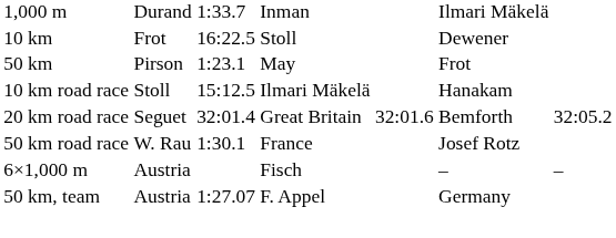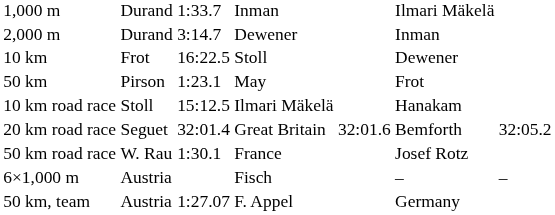 <table>
 <tr>
 <td>1,000 m </td>
 <td> Durand</td>
 <td>1:33.7</td>
 <td> Inman</td>
 <td></td>
 <td> Ilmari Mäkelä</td>
+<td></td>
+</tr>
+<tr>
+<td>2,000 m </td>
+<td> Durand</td>
+<td>3:14.7</td>
+<td> Dewener</td>
+<td></td>
+<td> Inman</td>
 <td></td>
 </tr>
 <tr>
 <td>10 km </td>
 <td> Frot</td>
 <td>16:22.5</td>
 <td> Stoll</td>
 <td></td>
 <td> Dewener</td>
 <td></td>
 </tr>
 <tr>
 <td>50 km </td>
 <td> Pirson</td>
 <td>1:23.1</td>
 <td> May</td>
 <td></td>
 <td> Frot</td>
 <td></td>
 </tr>
 <tr>
 <td>10 km road race </td>
 <td> Stoll</td>
 <td>15:12.5</td>
 <td> Ilmari Mäkelä</td>
 <td></td>
 <td> Hanakam</td>
 <td></td>
 </tr>
 <tr>
 <td>20 km road race </td>
 <td> Seguet</td>
 <td>32:01.4</td>
 <td> Great Britain</td>
 <td>32:01.6</td>
 <td> Bemforth</td>
 <td>32:05.2</td>
 </tr>
 <tr>
 <td>50 km road race </td>
 <td> W. Rau</td>
 <td>1:30.1</td>
 <td> France</td>
 <td></td>
 <td> Josef Rotz</td>
 <td></td>
 </tr>
 <tr>
 <td>6×1,000 m </td>
 <td> Austria</td>
 <td></td>
 <td> Fisch</td>
 <td></td>
 <td>–</td>
 <td>–</td>
 </tr>
 <tr>
 <td>50 km, team </td>
 <td> Austria</td>
 <td>1:27.07</td>
 <td> F. Appel</td>
 <td></td>
 <td> Germany</td>
 <td></td>
 </tr>
 </table>
